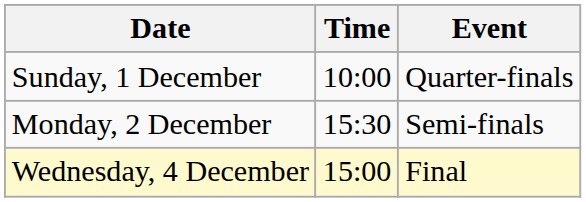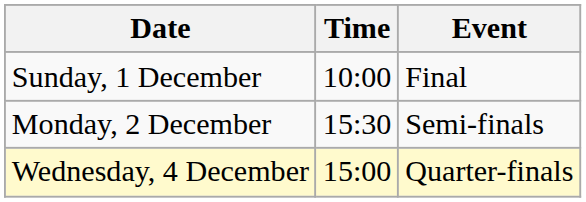 <table class = "wikitable">
 <tr>
 <th>Date</th>
 <th>Time</th>
 <th>Event</th>
 </tr>
 <tr>
 <td>Sunday, 1 December</td>
 <td>10:00</td>
-<td>Quarter-finals</td>
+<td>Final</td>
 </tr>
 <tr>
 <td>Monday, 2 December</td>
 <td>15:30</td>
 <td>Semi-finals</td>
 </tr>
 <tr style="background-color:lemonchiffon;">
 <td>Wednesday, 4 December</td>
 <td>15:00</td>
-<td>Final</td>
+<td>Quarter-finals</td>
 </tr>
 </table>
